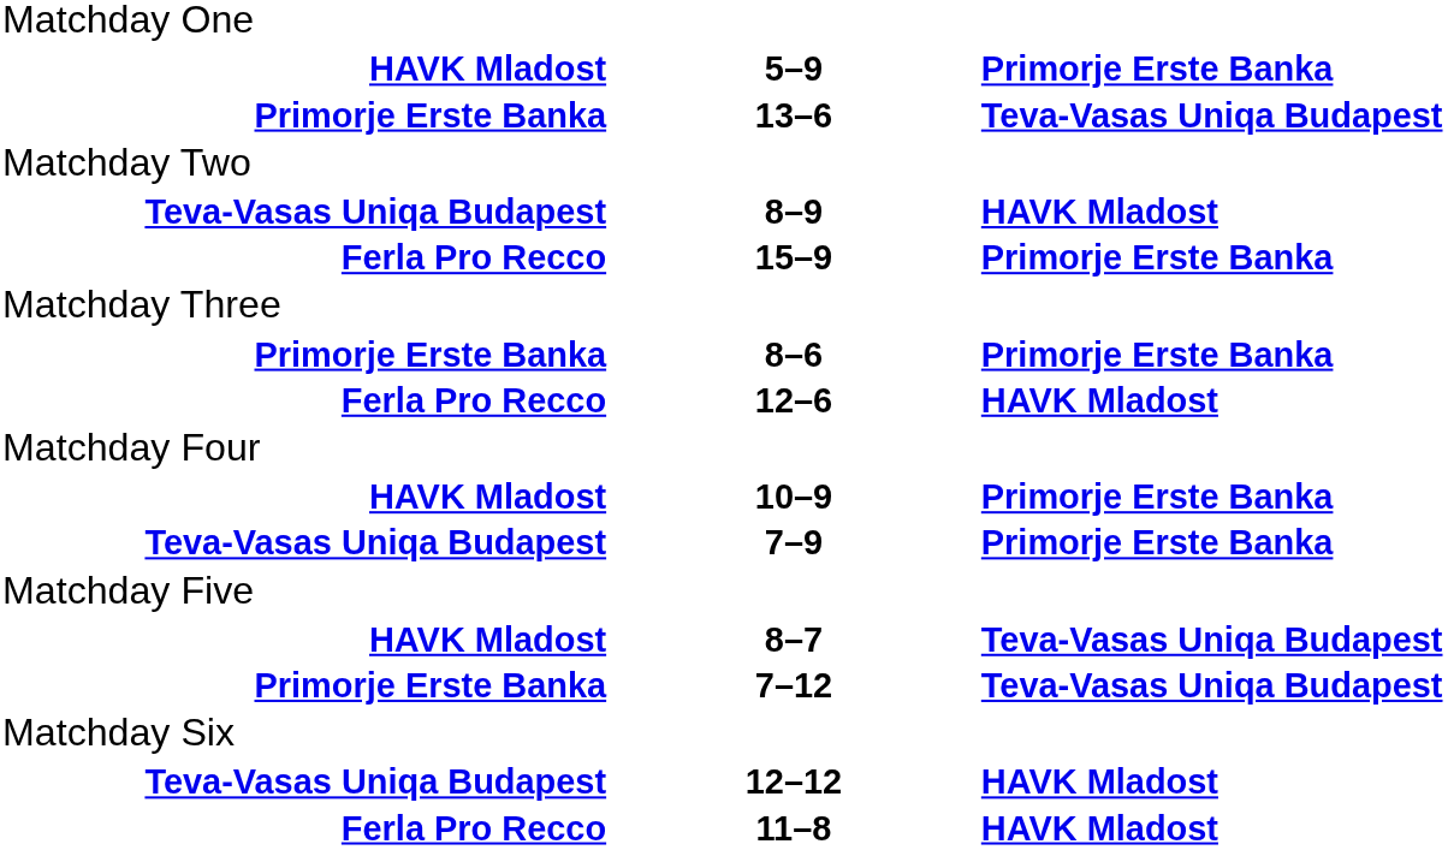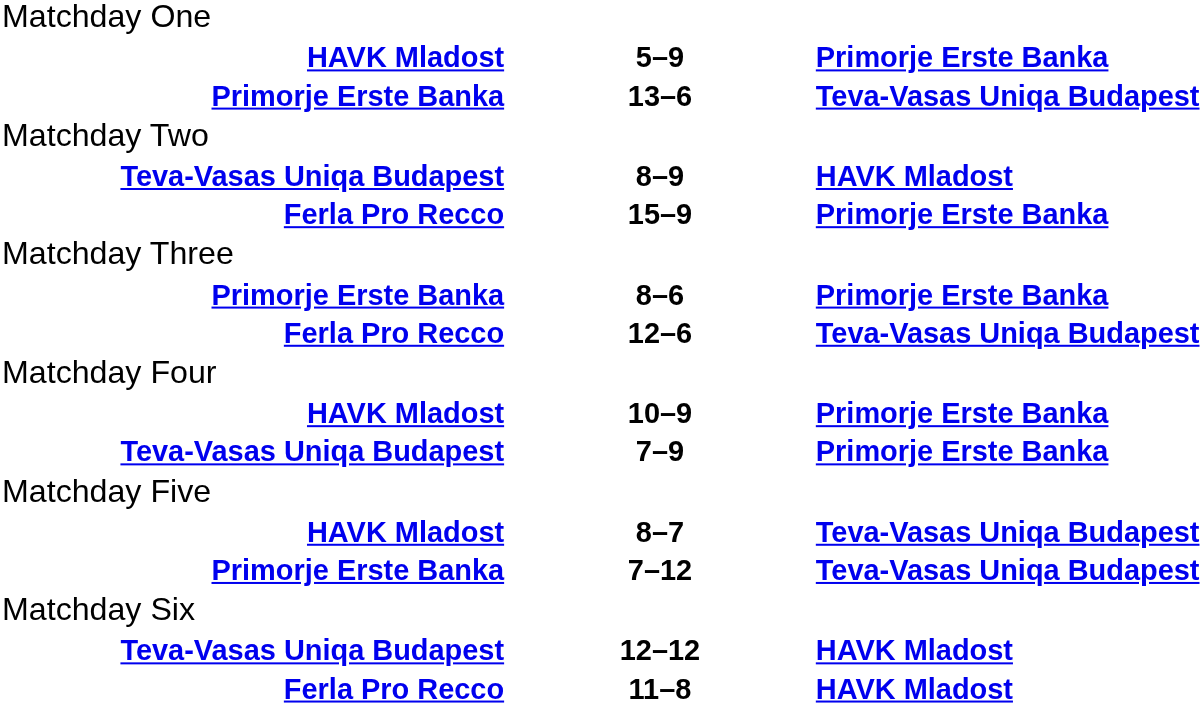 <table width=100% cellspacing=1>
 <tr>
 <th width=20%></th>
 <th width=12%></th>
 <th width=20%></th>
 <th></th>
 </tr>
 <tr>
 <td>Matchday One</td>
 </tr>
 <tr style=font-size:90%>
 <td align=right><strong><a href='#'>HAVK Mladost</a> </strong></td>
 <td align=center><strong>5–9</strong></td>
 <td><strong> <a href='#'>Primorje Erste Banka</a></strong></td>
 </tr>
 <tr style=font-size:90%>
 <td align=right><strong><a href='#'>Primorje Erste Banka</a> </strong></td>
 <td align=center><strong>13–6</strong></td>
 <td><strong> <a href='#'>Teva-Vasas Uniqa Budapest</a></strong></td>
 </tr>
 <tr>
 <td>Matchday Two</td>
 </tr>
 <tr style=font-size:90%>
 <td align=right><strong><a href='#'>Teva-Vasas Uniqa Budapest</a> </strong></td>
 <td align=center><strong>8–9</strong></td>
 <td><strong> <a href='#'>HAVK Mladost</a></strong></td>
 </tr>
 <tr style=font-size:90%>
 <td align=right><strong><a href='#'>Ferla Pro Recco</a> </strong></td>
 <td align=center><strong>15–9</strong></td>
 <td><strong> <a href='#'>Primorje Erste Banka</a></strong></td>
 </tr>
 <tr>
 <td>Matchday Three</td>
 </tr>
 <tr style=font-size:90%>
 <td align=right><strong><a href='#'>Primorje Erste Banka</a> </strong></td>
 <td align=center><strong>8–6</strong></td>
 <td><strong> <a href='#'>Primorje Erste Banka</a></strong></td>
 </tr>
 <tr style=font-size:90%>
 <td align=right><strong><a href='#'>Ferla Pro Recco</a> </strong></td>
 <td align=center><strong>12–6</strong></td>
-<td><strong> <a href='#'>HAVK Mladost</a></strong></td>
+<td><strong> <a href='#'>Teva-Vasas Uniqa Budapest</a></strong></td>
 </tr>
 <tr>
 <td>Matchday Four</td>
 </tr>
 <tr style=font-size:90%>
 <td align=right><strong><a href='#'>HAVK Mladost</a> </strong></td>
 <td align=center><strong>10–9</strong></td>
 <td><strong> <a href='#'>Primorje Erste Banka</a></strong></td>
 </tr>
 <tr style=font-size:90%>
 <td align=right><strong><a href='#'>Teva-Vasas Uniqa Budapest</a> </strong></td>
 <td align=center><strong>7–9</strong></td>
 <td><strong> <a href='#'>Primorje Erste Banka</a></strong></td>
 </tr>
 <tr>
 <td>Matchday Five</td>
 </tr>
 <tr style=font-size:90%>
 <td align=right><strong><a href='#'>HAVK Mladost</a> </strong></td>
 <td align=center><strong>8–7</strong></td>
 <td><strong> <a href='#'>Teva-Vasas Uniqa Budapest</a></strong></td>
 </tr>
 <tr style=font-size:90%>
 <td align=right><strong><a href='#'>Primorje Erste Banka</a> </strong></td>
 <td align=center><strong>7–12</strong></td>
 <td><strong> <a href='#'>Teva-Vasas Uniqa Budapest</a></strong></td>
 </tr>
 <tr>
 <td>Matchday Six</td>
 </tr>
 <tr style=font-size:90%>
 <td align=right><strong><a href='#'>Teva-Vasas Uniqa Budapest</a> </strong></td>
 <td align=center><strong>12–12</strong></td>
 <td><strong> <a href='#'>HAVK Mladost</a></strong></td>
 </tr>
 <tr style=font-size:90%>
 <td align=right><strong><a href='#'>Ferla Pro Recco</a> </strong></td>
 <td align=center><strong>11–8</strong></td>
 <td><strong> <a href='#'>HAVK Mladost</a></strong></td>
 </tr>
 </table>
